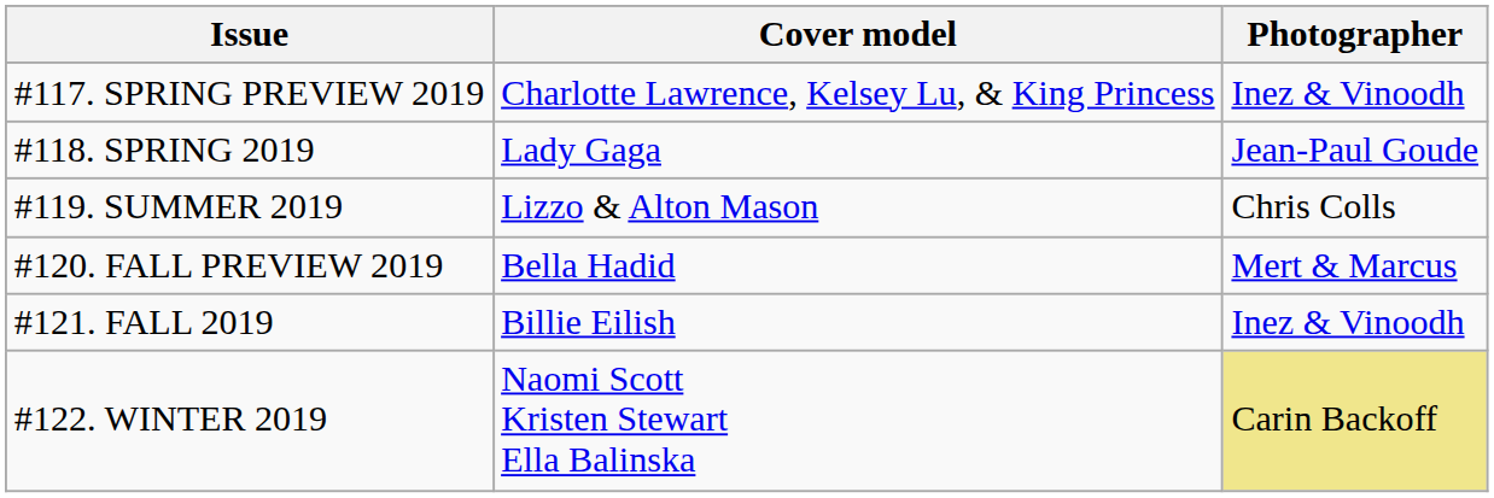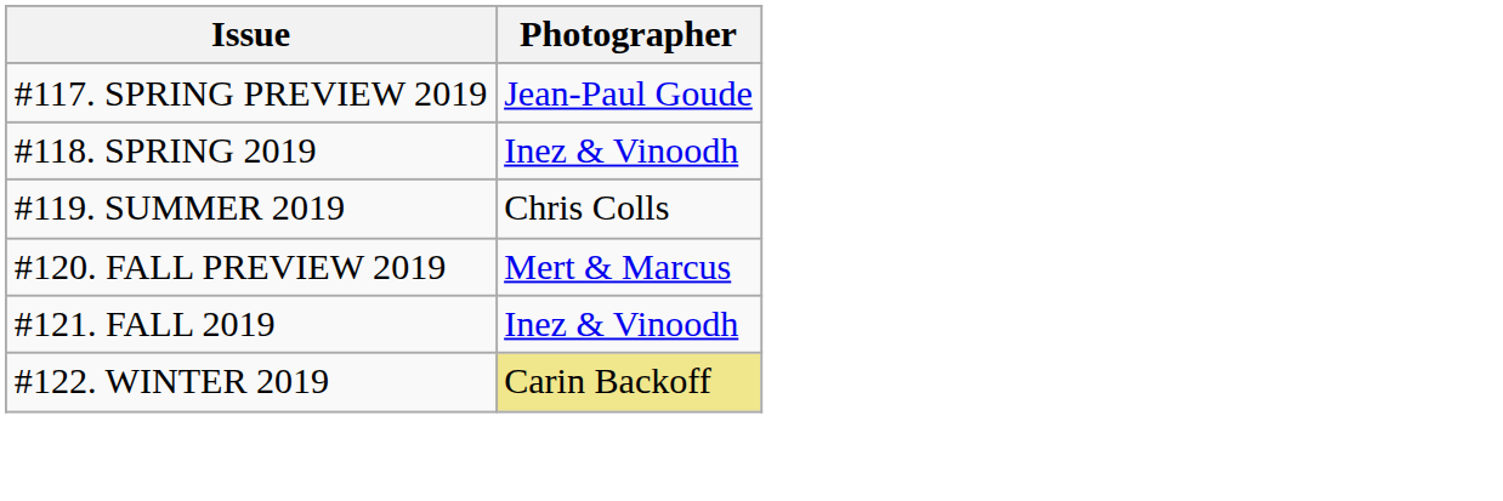 <table class="sortable wikitable">
 <tr>
 <th>Issue</th>
-<th>Cover model</th>
 <th>Photographer</th>
 </tr>
 <tr>
 <td>#117. SPRING PREVIEW 2019</td>
-<td><a href='#'>Charlotte Lawrence</a>, <a href='#'>Kelsey Lu</a>, & <a href='#'>King Princess</a></td>
+<td><a href='#'>Jean-Paul Goude</a></td>
+</tr>
+<tr>
+<td>#118. SPRING 2019</td>
 <td><a href='#'>Inez & Vinoodh</a></td>
 </tr>
 <tr>
-<td>#118. SPRING 2019</td>
-<td><a href='#'>Lady Gaga</a></td>
-<td><a href='#'>Jean-Paul Goude</a></td>
-</tr>
-<tr>
 <td>#119. SUMMER 2019</td>
-<td><a href='#'>Lizzo</a> & <a href='#'>Alton Mason</a></td>
 <td>Chris Colls</td>
 </tr>
 <tr>
 <td>#120. FALL PREVIEW 2019</td>
-<td><a href='#'>Bella Hadid</a></td>
 <td><a href='#'>Mert & Marcus</a></td>
 </tr>
 <tr>
 <td>#121. FALL 2019</td>
-<td><a href='#'>Billie Eilish</a></td>
 <td><a href='#'>Inez & Vinoodh</a></td>
 </tr>
 <tr>
 <td>#122. WINTER 2019</td>
-<td><a href='#'>Naomi Scott</a><br><a href='#'>Kristen Stewart</a><br><a href='#'>Ella Balinska</a></td>
 <td style="background: khaki;">Carin Backoff</td>
 </tr>
 </table>
